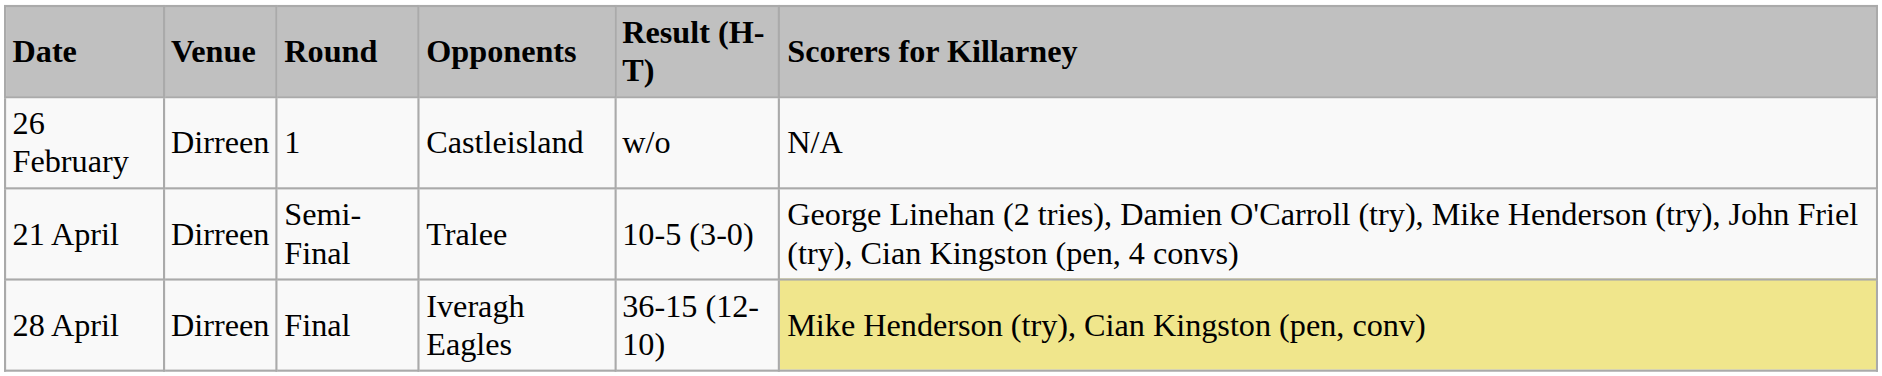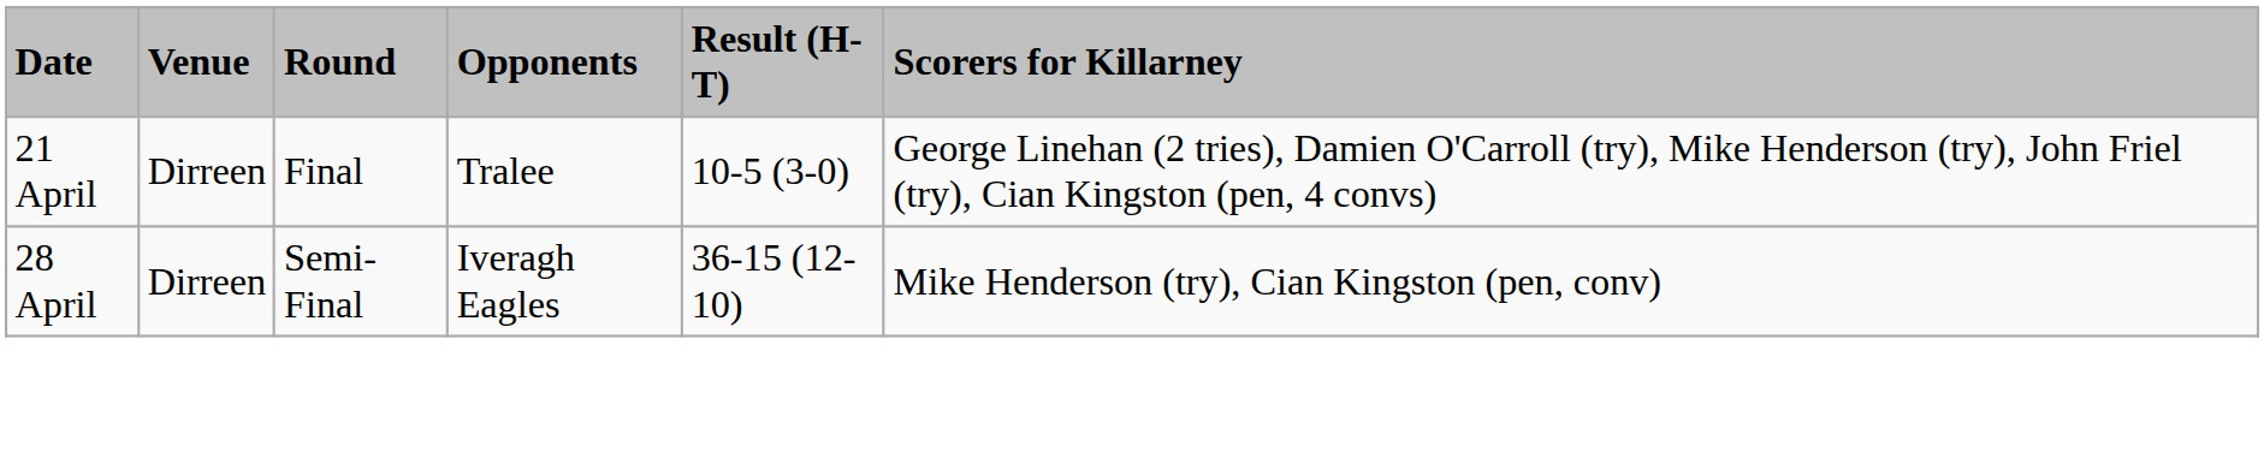 <table class="wikitable" style=" float:left; margin:0.5em auto; font-size:95%">
 <tr bgcolor="#C0C0C0">
 <td><strong>Date</strong></td>
 <td><strong>Venue</strong></td>
 <td><strong>Round</strong></td>
 <td><strong>Opponents</strong></td>
 <td><strong>Result (H-T)</strong></td>
 <td><strong>Scorers for Killarney</strong></td>
 </tr>
 <tr>
-<td>26 February</td>
-<td>Dirreen</td>
-<td>1</td>
-<td>Castleisland</td>
-<td>w/o</td>
-<td>N/A</td>
-</tr>
-<tr>
 <td>21 April</td>
 <td>Dirreen</td>
-<td>Semi-Final</td>
+<td>Final</td>
 <td>Tralee</td>
 <td>10-5 (3-0)</td>
 <td>George Linehan (2 tries), Damien O'Carroll (try), Mike Henderson (try), John Friel (try), Cian Kingston (pen, 4 convs)</td>
 </tr>
 <tr>
 <td>28 April</td>
 <td>Dirreen</td>
-<td>Final</td>
+<td>Semi-Final</td>
 <td>Iveragh Eagles</td>
 <td>36-15 (12-10)</td>
-<td style="background: khaki;">Mike Henderson (try), Cian Kingston (pen, conv)</td>
+<td>Mike Henderson (try), Cian Kingston (pen, conv)</td>
 </tr>
 </table>
